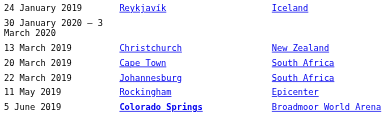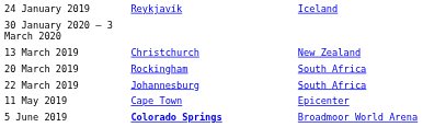 <table cellpadding="2" style="border:0 solid darkgrey; font-size:90%">
 <tr>
 <th style="width:150px;"></th>
 <th style="width:200px;"></th>
 <th style="width:200px;"></th>
 <th style="width:700px;"></th>
 </tr>
 <tr border="0">
 </tr>
 <tr>
 <td>24 January 2019 </td>
 <td><a href='#'>Reykjavík</a></td>
 <td><a href='#'>Iceland</a></td>
 </tr>
 <tr>
 <td>30 January 2020 — 3 March 2020 </td>
 </tr>
 <tr>
 <td>13 March 2019 </td>
 <td><a href='#'>Christchurch</a></td>
 <td><a href='#'>New Zealand</a></td>
 </tr>
 <tr>
 <td>20 March 2019 </td>
-<td><a href='#'>Cape Town</a></td>
+<td><a href='#'>Rockingham</a></td>
 <td><a href='#'>South Africa</a></td>
 </tr>
 <tr>
 <td>22 March 2019 </td>
 <td><a href='#'>Johannesburg</a></td>
 <td><a href='#'>South Africa</a></td>
 </tr>
 <tr>
 <td>11 May 2019 </td>
-<td><a href='#'>Rockingham</a></td>
+<td><a href='#'>Cape Town</a></td>
 <td><a href='#'>Epicenter</a></td>
 </tr>
 <tr>
 <td>5 June 2019 </td>
 <td><strong><a href='#'>Colorado Springs</a></strong></td>
 <td><a href='#'>Broadmoor World Arena</a></td>
 </tr>
 </table>
